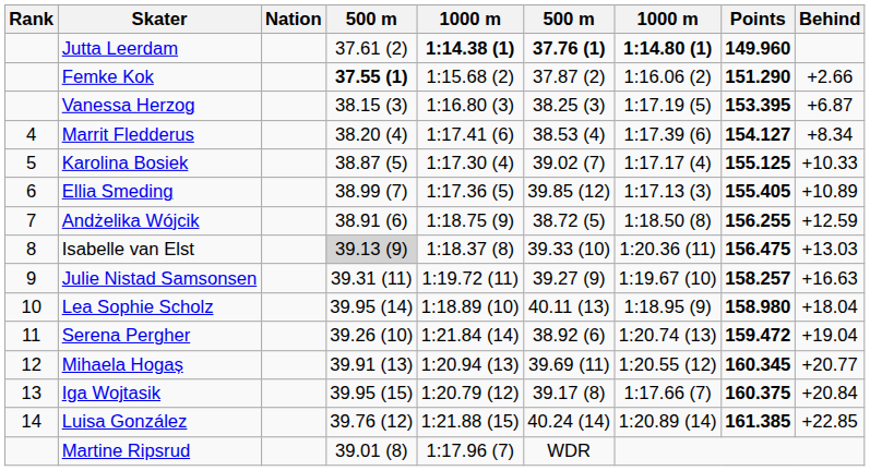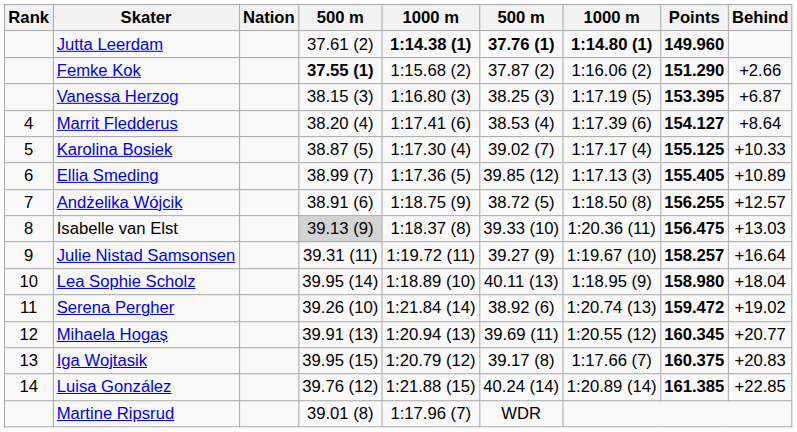 <table class="wikitable sortable" style="text-align:center">
 <tr align=center>
 <th>Rank</th>
 <th>Skater</th>
 <th>Nation</th>
 <th>500 m</th>
 <th>1000 m</th>
 <th>500 m</th>
 <th>1000 m</th>
 <th>Points</th>
 <th>Behind</th>
 </tr>
 <tr>
 <td></td>
 <td align=left><a href='#'>Jutta Leerdam</a></td>
 <td align=left></td>
 <td>37.61 (2)</td>
 <td><strong>1:14.38 (1)</strong></td>
 <td><strong>37.76 (1)</strong></td>
 <td><strong>1:14.80 (1)</strong></td>
 <td><strong>149.960</strong></td>
 <td></td>
 </tr>
 <tr>
 <td></td>
 <td align=left><a href='#'>Femke Kok</a></td>
 <td align=left></td>
 <td><strong>37.55 (1)</strong></td>
 <td>1:15.68 (2)</td>
 <td>37.87 (2)</td>
 <td>1:16.06 (2)</td>
 <td><strong>151.290</strong></td>
 <td>+2.66</td>
 </tr>
 <tr>
 <td></td>
 <td align=left><a href='#'>Vanessa Herzog</a></td>
 <td align=left></td>
 <td>38.15 (3)</td>
 <td>1:16.80 (3)</td>
 <td>38.25 (3)</td>
 <td>1:17.19 (5)</td>
 <td><strong>153.395</strong></td>
 <td>+6.87</td>
 </tr>
 <tr>
 <td>4</td>
 <td align=left><a href='#'>Marrit Fledderus</a></td>
 <td align=left></td>
 <td>38.20 (4)</td>
 <td>1:17.41 (6)</td>
 <td>38.53 (4)</td>
 <td>1:17.39 (6)</td>
 <td><strong>154.127</strong></td>
-<td>+8.34</td>
+<td>+8.64</td>
 </tr>
 <tr>
 <td>5</td>
 <td align=left><a href='#'>Karolina Bosiek</a></td>
 <td align=left></td>
 <td>38.87 (5)</td>
 <td>1:17.30 (4)</td>
 <td>39.02 (7)</td>
 <td>1:17.17 (4)</td>
 <td><strong>155.125</strong></td>
 <td>+10.33</td>
 </tr>
 <tr>
 <td>6</td>
 <td align=left><a href='#'>Ellia Smeding</a></td>
 <td align=left></td>
 <td>38.99 (7)</td>
 <td>1:17.36 (5)</td>
 <td>39.85 (12)</td>
 <td>1:17.13 (3)</td>
 <td><strong>155.405</strong></td>
 <td>+10.89</td>
 </tr>
 <tr>
 <td>7</td>
 <td align=left><a href='#'>Andżelika Wójcik</a></td>
 <td align=left></td>
 <td>38.91 (6)</td>
 <td>1:18.75 (9)</td>
 <td>38.72 (5)</td>
 <td>1:18.50 (8)</td>
 <td><strong>156.255</strong></td>
-<td>+12.59</td>
+<td>+12.57</td>
 </tr>
 <tr>
 <td>8</td>
 <td align=left>Isabelle van Elst</td>
 <td align=left></td>
 <td style="background: lightgrey;">39.13 (9)</td>
 <td>1:18.37 (8)</td>
 <td>39.33 (10)</td>
 <td>1:20.36 (11)</td>
 <td><strong>156.475</strong></td>
 <td>+13.03</td>
 </tr>
 <tr>
 <td>9</td>
 <td align=left><a href='#'>Julie Nistad Samsonsen</a></td>
 <td align=left></td>
 <td>39.31 (11)</td>
 <td>1:19.72 (11)</td>
 <td>39.27 (9)</td>
 <td>1:19.67 (10)</td>
 <td><strong>158.257</strong></td>
-<td>+16.63</td>
+<td>+16.64</td>
 </tr>
 <tr>
 <td>10</td>
 <td align=left><a href='#'>Lea Sophie Scholz</a></td>
 <td align=left></td>
 <td>39.95 (14)</td>
 <td>1:18.89 (10)</td>
 <td>40.11 (13)</td>
 <td>1:18.95 (9)</td>
 <td><strong>158.980</strong></td>
 <td>+18.04</td>
 </tr>
 <tr>
 <td>11</td>
 <td align=left><a href='#'>Serena Pergher</a></td>
 <td align=left></td>
 <td>39.26 (10)</td>
 <td>1:21.84 (14)</td>
 <td>38.92 (6)</td>
 <td>1:20.74 (13)</td>
 <td><strong>159.472</strong></td>
-<td>+19.04</td>
+<td>+19.02</td>
 </tr>
 <tr>
 <td>12</td>
 <td align=left><a href='#'>Mihaela Hogaș</a></td>
 <td align=left></td>
 <td>39.91 (13)</td>
 <td>1:20.94 (13)</td>
 <td>39.69 (11)</td>
 <td>1:20.55 (12)</td>
 <td><strong>160.345</strong></td>
 <td>+20.77</td>
 </tr>
 <tr>
 <td>13</td>
 <td align=left><a href='#'>Iga Wojtasik</a></td>
 <td align=left></td>
 <td>39.95 (15)</td>
 <td>1:20.79 (12)</td>
 <td>39.17 (8)</td>
 <td>1:17.66 (7)</td>
 <td><strong>160.375</strong></td>
-<td>+20.84</td>
+<td>+20.83</td>
 </tr>
 <tr>
 <td>14</td>
 <td align=left><a href='#'>Luisa González</a></td>
 <td align=left></td>
 <td>39.76 (12)</td>
 <td>1:21.88 (15)</td>
 <td>40.24 (14)</td>
 <td>1:20.89 (14)</td>
 <td><strong>161.385</strong></td>
 <td>+22.85</td>
 </tr>
 <tr>
 <td></td>
 <td align=left><a href='#'>Martine Ripsrud</a></td>
 <td align=left></td>
 <td>39.01 (8)</td>
 <td>1:17.96 (7)</td>
 <td>WDR</td>
 <td colspan=3></td>
 </tr>
 </table>
